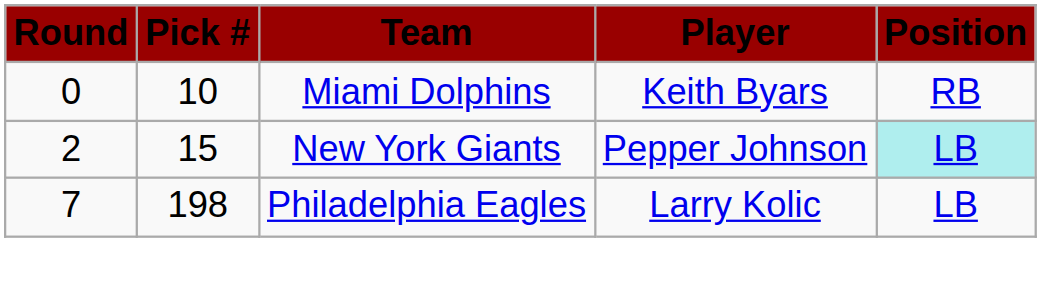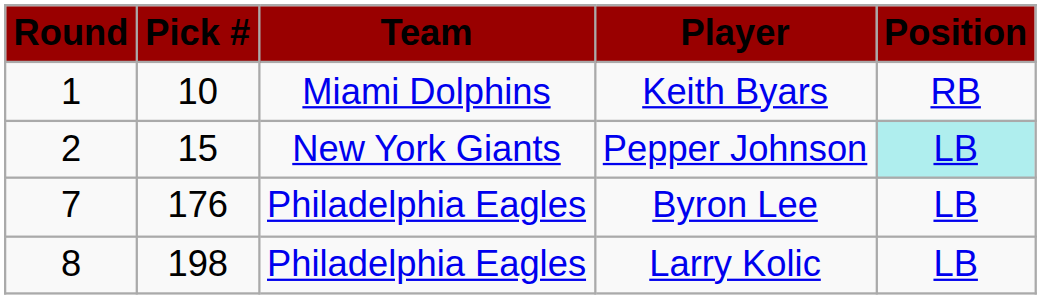 <table class="wikitable" style="text-align:center">
 <tr style="background:#900;">
 <td><strong><span>Round</span></strong></td>
 <td><strong><span>Pick #</span></strong></td>
 <td><strong><span>Team</span></strong></td>
 <td><strong><span>Player</span></strong></td>
 <td><strong><span>Position</span></strong></td>
 </tr>
 <tr>
-<td>0</td>
+<td>1</td>
 <td align=center>10</td>
 <td><a href='#'>Miami Dolphins</a></td>
 <td><a href='#'>Keith Byars</a></td>
 <td><a href='#'>RB</a></td>
 </tr>
 <tr>
 <td>2</td>
 <td align=center>15</td>
 <td><a href='#'>New York Giants</a></td>
 <td><a href='#'>Pepper Johnson</a></td>
 <td style="background: paleturquoise;"><a href='#'>LB</a></td>
 </tr>
 <tr>
 <td>7</td>
+<td align=center>176</td>
+<td><a href='#'>Philadelphia Eagles</a></td>
+<td><a href='#'>Byron Lee</a></td>
+<td><a href='#'>LB</a></td>
+</tr>
+<tr>
+<td>8</td>
 <td align=center>198</td>
 <td><a href='#'>Philadelphia Eagles</a></td>
 <td><a href='#'>Larry Kolic</a></td>
 <td><a href='#'>LB</a></td>
 </tr>
 </table>
